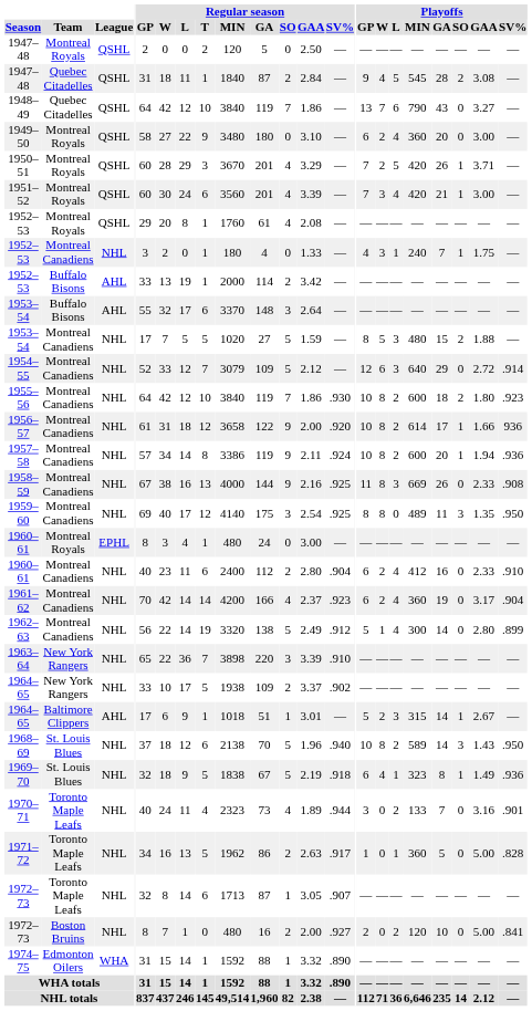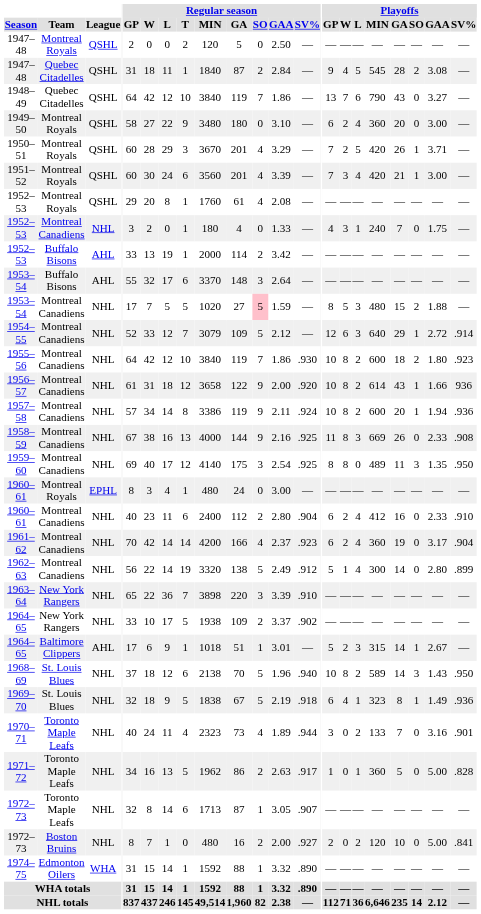 <table border="0" cellpadding="1" cellspacing="0" style="width:90%; text-align:center;">
 <tr bgcolor="#e0e0e0">
 <th colspan="3" bgcolor="#ffffff"></th>
 <th rowspan="99" bgcolor="#ffffff"></th>
 <th colspan="9" bgcolor="#e0e0e0"><a href='#'>Regular season</a></th>
 <th rowspan="99" bgcolor="#ffffff"></th>
 <th colspan="8" bgcolor="#e0e0e0"><a href='#'>Playoffs</a></th>
 </tr>
 <tr bgcolor="#e0e0e0">
 <th><a href='#'>Season</a></th>
 <th>Team</th>
 <th>League</th>
 <th>GP</th>
 <th>W</th>
 <th>L</th>
 <th>T</th>
 <th>MIN</th>
 <th>GA</th>
 <th><a href='#'>SO</a></th>
 <th><a href='#'>GAA</a></th>
 <th><a href='#'>SV%</a></th>
 <th>GP</th>
 <th>W</th>
 <th>L</th>
 <th>MIN</th>
 <th>GA</th>
 <th>SO</th>
 <th>GAA</th>
 <th>SV%</th>
 </tr>
 <tr>
 <td>1947–48</td>
 <td><a href='#'>Montreal Royals</a></td>
 <td><a href='#'>QSHL</a></td>
 <td>2</td>
 <td>0</td>
 <td>0</td>
 <td>2</td>
 <td>120</td>
 <td>5</td>
 <td>0</td>
 <td>2.50</td>
 <td>—</td>
 <td>—</td>
 <td>—</td>
 <td>—</td>
 <td>—</td>
 <td>—</td>
 <td>—</td>
 <td>—</td>
 <td>—</td>
 </tr>
 <tr bgcolor="#f0f0f0">
 <td>1947–48</td>
 <td><a href='#'>Quebec Citadelles</a></td>
 <td>QSHL</td>
 <td>31</td>
 <td>18</td>
 <td>11</td>
 <td>1</td>
 <td>1840</td>
 <td>87</td>
 <td>2</td>
 <td>2.84</td>
 <td>—</td>
 <td>9</td>
 <td>4</td>
 <td>5</td>
 <td>545</td>
 <td>28</td>
 <td>2</td>
 <td>3.08</td>
 <td>—</td>
 </tr>
 <tr>
 <td>1948–49</td>
 <td>Quebec Citadelles</td>
 <td>QSHL</td>
 <td>64</td>
 <td>42</td>
 <td>12</td>
 <td>10</td>
 <td>3840</td>
 <td>119</td>
 <td>7</td>
 <td>1.86</td>
 <td>—</td>
 <td>13</td>
 <td>7</td>
 <td>6</td>
 <td>790</td>
 <td>43</td>
 <td>0</td>
 <td>3.27</td>
 <td>—</td>
 </tr>
 <tr bgcolor="#f0f0f0">
 <td>1949–50</td>
 <td>Montreal Royals</td>
 <td>QSHL</td>
 <td>58</td>
 <td>27</td>
 <td>22</td>
 <td>9</td>
 <td>3480</td>
 <td>180</td>
 <td>0</td>
 <td>3.10</td>
 <td>—</td>
 <td>6</td>
 <td>2</td>
 <td>4</td>
 <td>360</td>
 <td>20</td>
 <td>0</td>
 <td>3.00</td>
 <td>—</td>
 </tr>
 <tr>
 <td>1950–51</td>
 <td>Montreal Royals</td>
 <td>QSHL</td>
 <td>60</td>
 <td>28</td>
 <td>29</td>
 <td>3</td>
 <td>3670</td>
 <td>201</td>
 <td>4</td>
 <td>3.29</td>
 <td>—</td>
 <td>7</td>
 <td>2</td>
 <td>5</td>
 <td>420</td>
 <td>26</td>
 <td>1</td>
 <td>3.71</td>
 <td>—</td>
 </tr>
 <tr bgcolor="#f0f0f0">
 <td>1951–52</td>
 <td>Montreal Royals</td>
 <td>QSHL</td>
 <td>60</td>
 <td>30</td>
 <td>24</td>
 <td>6</td>
 <td>3560</td>
 <td>201</td>
 <td>4</td>
 <td>3.39</td>
 <td>—</td>
 <td>7</td>
 <td>3</td>
 <td>4</td>
 <td>420</td>
 <td>21</td>
 <td>1</td>
 <td>3.00</td>
 <td>—</td>
 </tr>
 <tr>
 <td>1952–53</td>
 <td>Montreal Royals</td>
 <td>QSHL</td>
 <td>29</td>
 <td>20</td>
 <td>8</td>
 <td>1</td>
 <td>1760</td>
 <td>61</td>
 <td>4</td>
 <td>2.08</td>
 <td>—</td>
 <td>—</td>
 <td>—</td>
 <td>—</td>
 <td>—</td>
 <td>—</td>
 <td>—</td>
 <td>—</td>
 <td>—</td>
 </tr>
 <tr bgcolor="#f0f0f0">
 <td><a href='#'>1952–53</a></td>
 <td><a href='#'>Montreal Canadiens</a></td>
 <td><a href='#'>NHL</a></td>
 <td>3</td>
 <td>2</td>
 <td>0</td>
 <td>1</td>
 <td>180</td>
 <td>4</td>
 <td>0</td>
 <td>1.33</td>
 <td>—</td>
 <td>4</td>
 <td>3</td>
 <td>1</td>
 <td>240</td>
 <td>7</td>
-<td>1</td>
+<td>0</td>
 <td>1.75</td>
 <td>—</td>
 </tr>
 <tr>
 <td><a href='#'>1952–53</a></td>
 <td><a href='#'>Buffalo Bisons</a></td>
 <td><a href='#'>AHL</a></td>
 <td>33</td>
 <td>13</td>
 <td>19</td>
 <td>1</td>
 <td>2000</td>
 <td>114</td>
 <td>2</td>
 <td>3.42</td>
 <td>—</td>
 <td>—</td>
 <td>—</td>
 <td>—</td>
 <td>—</td>
 <td>—</td>
 <td>—</td>
 <td>—</td>
 <td>—</td>
 </tr>
 <tr bgcolor="#f0f0f0">
 <td><a href='#'>1953–54</a></td>
 <td>Buffalo Bisons</td>
 <td>AHL</td>
 <td>55</td>
 <td>32</td>
 <td>17</td>
 <td>6</td>
 <td>3370</td>
 <td>148</td>
 <td>3</td>
 <td>2.64</td>
 <td>—</td>
 <td>—</td>
 <td>—</td>
 <td>—</td>
 <td>—</td>
 <td>—</td>
 <td>—</td>
 <td>—</td>
 <td>—</td>
 </tr>
 <tr>
 <td><a href='#'>1953–54</a></td>
 <td>Montreal Canadiens</td>
 <td>NHL</td>
 <td>17</td>
 <td>7</td>
 <td>5</td>
 <td>5</td>
 <td>1020</td>
 <td>27</td>
-<td>5</td>
+<td style="background: pink;">5</td>
 <td>1.59</td>
 <td>—</td>
 <td>8</td>
 <td>5</td>
 <td>3</td>
 <td>480</td>
 <td>15</td>
 <td>2</td>
 <td>1.88</td>
 <td>—</td>
 </tr>
 <tr bgcolor="#f0f0f0">
 <td><a href='#'>1954–55</a></td>
 <td>Montreal Canadiens</td>
 <td>NHL</td>
 <td>52</td>
 <td>33</td>
 <td>12</td>
 <td>7</td>
 <td>3079</td>
 <td>109</td>
 <td>5</td>
 <td>2.12</td>
 <td>—</td>
 <td>12</td>
 <td>6</td>
 <td>3</td>
 <td>640</td>
 <td>29</td>
-<td>0</td>
+<td>1</td>
 <td>2.72</td>
 <td>.914</td>
 </tr>
 <tr>
 <td><a href='#'>1955–56</a></td>
 <td>Montreal Canadiens</td>
 <td>NHL</td>
 <td>64</td>
 <td>42</td>
 <td>12</td>
 <td>10</td>
 <td>3840</td>
 <td>119</td>
 <td>7</td>
 <td>1.86</td>
 <td>.930</td>
 <td>10</td>
 <td>8</td>
 <td>2</td>
 <td>600</td>
 <td>18</td>
 <td>2</td>
 <td>1.80</td>
 <td>.923</td>
 </tr>
 <tr bgcolor="#f0f0f0">
 <td><a href='#'>1956–57</a></td>
 <td>Montreal Canadiens</td>
 <td>NHL</td>
 <td>61</td>
 <td>31</td>
 <td>18</td>
 <td>12</td>
 <td>3658</td>
 <td>122</td>
 <td>9</td>
 <td>2.00</td>
 <td>.920</td>
 <td>10</td>
 <td>8</td>
 <td>2</td>
 <td>614</td>
-<td>17</td>
+<td>43</td>
 <td>1</td>
 <td>1.66</td>
 <td>936</td>
 </tr>
 <tr>
 <td><a href='#'>1957–58</a></td>
 <td>Montreal Canadiens</td>
 <td>NHL</td>
 <td>57</td>
 <td>34</td>
 <td>14</td>
 <td>8</td>
 <td>3386</td>
 <td>119</td>
 <td>9</td>
 <td>2.11</td>
 <td>.924</td>
 <td>10</td>
 <td>8</td>
 <td>2</td>
 <td>600</td>
 <td>20</td>
 <td>1</td>
 <td>1.94</td>
 <td>.936</td>
 </tr>
 <tr bgcolor="#f0f0f0">
 <td><a href='#'>1958–59</a></td>
 <td>Montreal Canadiens</td>
 <td>NHL</td>
 <td>67</td>
 <td>38</td>
 <td>16</td>
 <td>13</td>
 <td>4000</td>
 <td>144</td>
 <td>9</td>
 <td>2.16</td>
 <td>.925</td>
 <td>11</td>
 <td>8</td>
 <td>3</td>
 <td>669</td>
 <td>26</td>
 <td>0</td>
 <td>2.33</td>
 <td>.908</td>
 </tr>
 <tr>
 <td><a href='#'>1959–60</a></td>
 <td>Montreal Canadiens</td>
 <td>NHL</td>
 <td>69</td>
 <td>40</td>
 <td>17</td>
 <td>12</td>
 <td>4140</td>
 <td>175</td>
 <td>3</td>
 <td>2.54</td>
 <td>.925</td>
 <td>8</td>
 <td>8</td>
 <td>0</td>
 <td>489</td>
 <td>11</td>
 <td>3</td>
 <td>1.35</td>
 <td>.950</td>
 </tr>
 <tr bgcolor="#f0f0f0">
 <td><a href='#'>1960–61</a></td>
 <td>Montreal Royals</td>
 <td><a href='#'>EPHL</a></td>
 <td>8</td>
 <td>3</td>
 <td>4</td>
 <td>1</td>
 <td>480</td>
 <td>24</td>
 <td>0</td>
 <td>3.00</td>
 <td>—</td>
 <td>—</td>
 <td>—</td>
 <td>—</td>
 <td>—</td>
 <td>—</td>
 <td>—</td>
 <td>—</td>
 <td>—</td>
 </tr>
 <tr>
 <td><a href='#'>1960–61</a></td>
 <td>Montreal Canadiens</td>
 <td>NHL</td>
 <td>40</td>
 <td>23</td>
 <td>11</td>
 <td>6</td>
 <td>2400</td>
 <td>112</td>
 <td>2</td>
 <td>2.80</td>
 <td>.904</td>
 <td>6</td>
 <td>2</td>
 <td>4</td>
 <td>412</td>
 <td>16</td>
 <td>0</td>
 <td>2.33</td>
 <td>.910</td>
 </tr>
 <tr bgcolor="#f0f0f0">
 <td><a href='#'>1961–62</a></td>
 <td>Montreal Canadiens</td>
 <td>NHL</td>
 <td>70</td>
 <td>42</td>
 <td>14</td>
 <td>14</td>
 <td>4200</td>
 <td>166</td>
 <td>4</td>
 <td>2.37</td>
 <td>.923</td>
 <td>6</td>
 <td>2</td>
 <td>4</td>
 <td>360</td>
 <td>19</td>
 <td>0</td>
 <td>3.17</td>
 <td>.904</td>
 </tr>
 <tr>
 <td><a href='#'>1962–63</a></td>
 <td>Montreal Canadiens</td>
 <td>NHL</td>
 <td>56</td>
 <td>22</td>
 <td>14</td>
 <td>19</td>
 <td>3320</td>
 <td>138</td>
 <td>5</td>
 <td>2.49</td>
 <td>.912</td>
 <td>5</td>
 <td>1</td>
 <td>4</td>
 <td>300</td>
 <td>14</td>
 <td>0</td>
 <td>2.80</td>
 <td>.899</td>
 </tr>
 <tr bgcolor="#f0f0f0">
 <td><a href='#'>1963–64</a></td>
 <td><a href='#'>New York Rangers</a></td>
 <td>NHL</td>
 <td>65</td>
 <td>22</td>
 <td>36</td>
 <td>7</td>
 <td>3898</td>
 <td>220</td>
 <td>3</td>
 <td>3.39</td>
 <td>.910</td>
 <td>—</td>
 <td>—</td>
 <td>—</td>
 <td>—</td>
 <td>—</td>
 <td>—</td>
 <td>—</td>
 <td>—</td>
 </tr>
 <tr>
 <td><a href='#'>1964–65</a></td>
 <td>New York Rangers</td>
 <td>NHL</td>
 <td>33</td>
 <td>10</td>
 <td>17</td>
 <td>5</td>
 <td>1938</td>
 <td>109</td>
 <td>2</td>
 <td>3.37</td>
 <td>.902</td>
 <td>—</td>
 <td>—</td>
 <td>—</td>
 <td>—</td>
 <td>—</td>
 <td>—</td>
 <td>—</td>
 <td>—</td>
 </tr>
 <tr bgcolor="#f0f0f0">
 <td><a href='#'>1964–65</a></td>
 <td><a href='#'>Baltimore Clippers</a></td>
 <td>AHL</td>
 <td>17</td>
 <td>6</td>
 <td>9</td>
 <td>1</td>
 <td>1018</td>
 <td>51</td>
 <td>1</td>
 <td>3.01</td>
 <td>—</td>
 <td>5</td>
 <td>2</td>
 <td>3</td>
 <td>315</td>
 <td>14</td>
 <td>1</td>
 <td>2.67</td>
 <td>—</td>
 </tr>
 <tr>
 <td><a href='#'>1968–69</a></td>
 <td><a href='#'>St. Louis Blues</a></td>
 <td>NHL</td>
 <td>37</td>
 <td>18</td>
 <td>12</td>
 <td>6</td>
 <td>2138</td>
 <td>70</td>
 <td>5</td>
 <td>1.96</td>
 <td>.940</td>
 <td>10</td>
 <td>8</td>
 <td>2</td>
 <td>589</td>
 <td>14</td>
 <td>3</td>
 <td>1.43</td>
 <td>.950</td>
 </tr>
 <tr bgcolor="#f0f0f0">
 <td><a href='#'>1969–70</a></td>
 <td>St. Louis Blues</td>
 <td>NHL</td>
 <td>32</td>
 <td>18</td>
 <td>9</td>
 <td>5</td>
 <td>1838</td>
 <td>67</td>
 <td>5</td>
 <td>2.19</td>
 <td>.918</td>
 <td>6</td>
 <td>4</td>
 <td>1</td>
 <td>323</td>
 <td>8</td>
 <td>1</td>
 <td>1.49</td>
 <td>.936</td>
 </tr>
 <tr>
 <td><a href='#'>1970–71</a></td>
 <td><a href='#'>Toronto Maple Leafs</a></td>
 <td>NHL</td>
 <td>40</td>
 <td>24</td>
 <td>11</td>
 <td>4</td>
 <td>2323</td>
 <td>73</td>
 <td>4</td>
 <td>1.89</td>
 <td>.944</td>
 <td>3</td>
 <td>0</td>
 <td>2</td>
 <td>133</td>
 <td>7</td>
 <td>0</td>
 <td>3.16</td>
 <td>.901</td>
 </tr>
 <tr bgcolor="#f0f0f0">
 <td><a href='#'>1971–72</a></td>
 <td>Toronto Maple Leafs</td>
 <td>NHL</td>
 <td>34</td>
 <td>16</td>
 <td>13</td>
 <td>5</td>
 <td>1962</td>
 <td>86</td>
 <td>2</td>
 <td>2.63</td>
 <td>.917</td>
 <td>1</td>
 <td>0</td>
 <td>1</td>
 <td>360</td>
 <td>5</td>
 <td>0</td>
 <td>5.00</td>
 <td>.828</td>
 </tr>
 <tr>
 <td><a href='#'>1972–73</a></td>
 <td>Toronto Maple Leafs</td>
 <td>NHL</td>
 <td>32</td>
 <td>8</td>
 <td>14</td>
 <td>6</td>
 <td>1713</td>
 <td>87</td>
 <td>1</td>
 <td>3.05</td>
 <td>.907</td>
 <td>—</td>
 <td>—</td>
 <td>—</td>
 <td>—</td>
 <td>—</td>
 <td>—</td>
 <td>—</td>
 <td>—</td>
 </tr>
 <tr bgcolor="#f0f0f0">
 <td>1972–73</td>
 <td><a href='#'>Boston Bruins</a></td>
 <td>NHL</td>
 <td>8</td>
 <td>7</td>
 <td>1</td>
 <td>0</td>
 <td>480</td>
 <td>16</td>
 <td>2</td>
 <td>2.00</td>
 <td>.927</td>
 <td>2</td>
 <td>0</td>
 <td>2</td>
 <td>120</td>
 <td>10</td>
 <td>0</td>
 <td>5.00</td>
 <td>.841</td>
 </tr>
 <tr>
 <td><a href='#'>1974–75</a></td>
 <td><a href='#'>Edmonton Oilers</a></td>
 <td><a href='#'>WHA</a></td>
 <td>31</td>
 <td>15</td>
 <td>14</td>
 <td>1</td>
 <td>1592</td>
 <td>88</td>
 <td>1</td>
 <td>3.32</td>
 <td>.890</td>
 <td>—</td>
 <td>—</td>
 <td>—</td>
 <td>—</td>
 <td>—</td>
 <td>—</td>
 <td>—</td>
 <td>—</td>
 </tr>
 <tr bgcolor="#e0e0e0">
 <th colspan="3">WHA totals</th>
 <th>31</th>
 <th>15</th>
 <th>14</th>
 <th>1</th>
 <th>1592</th>
 <th>88</th>
 <th>1</th>
 <th>3.32</th>
 <th>.890</th>
 <th>—</th>
 <th>—</th>
 <th>—</th>
 <th>—</th>
 <th>—</th>
 <th>—</th>
 <th>—</th>
 <th>—</th>
 </tr>
 <tr bgcolor="#e0e0e0">
 <th colspan="3">NHL totals</th>
 <th>837</th>
 <th>437</th>
 <th>246</th>
 <th>145</th>
 <th>49,514</th>
 <th>1,960</th>
 <th>82</th>
 <th>2.38</th>
 <th>—</th>
 <th>112</th>
 <th>71</th>
 <th>36</th>
 <th>6,646</th>
 <th>235</th>
 <th>14</th>
 <th>2.12</th>
 <th>—</th>
 </tr>
 </table>
